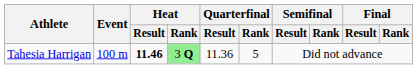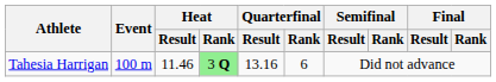 <table class="wikitable" style="font-size:90%">
 <tr>
 <th rowspan="2">Athlete</th>
 <th rowspan="2">Event</th>
 <th colspan="2">Heat</th>
 <th colspan="2">Quarterfinal</th>
 <th colspan="2">Semifinal</th>
 <th colspan="2">Final</th>
 </tr>
 <tr style="font-size:95%">
 <th>Result</th>
 <th>Rank</th>
 <th>Result</th>
 <th>Rank</th>
 <th>Result</th>
 <th>Rank</th>
 <th>Result</th>
 <th>Rank</th>
 </tr>
 <tr align=center>
 <td align=left><a href='#'>Tahesia Harrigan</a></td>
 <td align=left><a href='#'>100 m</a></td>
-<td><strong>11.46</strong></td>
+<td>11.46</td>
 <td style="background: lightgreen;">3 <strong>Q</strong></td>
-<td>11.36</td>
-<td>5</td>
+<td>13.16</td>
+<td>6</td>
 <td colspan=4>Did not advance</td>
 </tr>
 </table>
